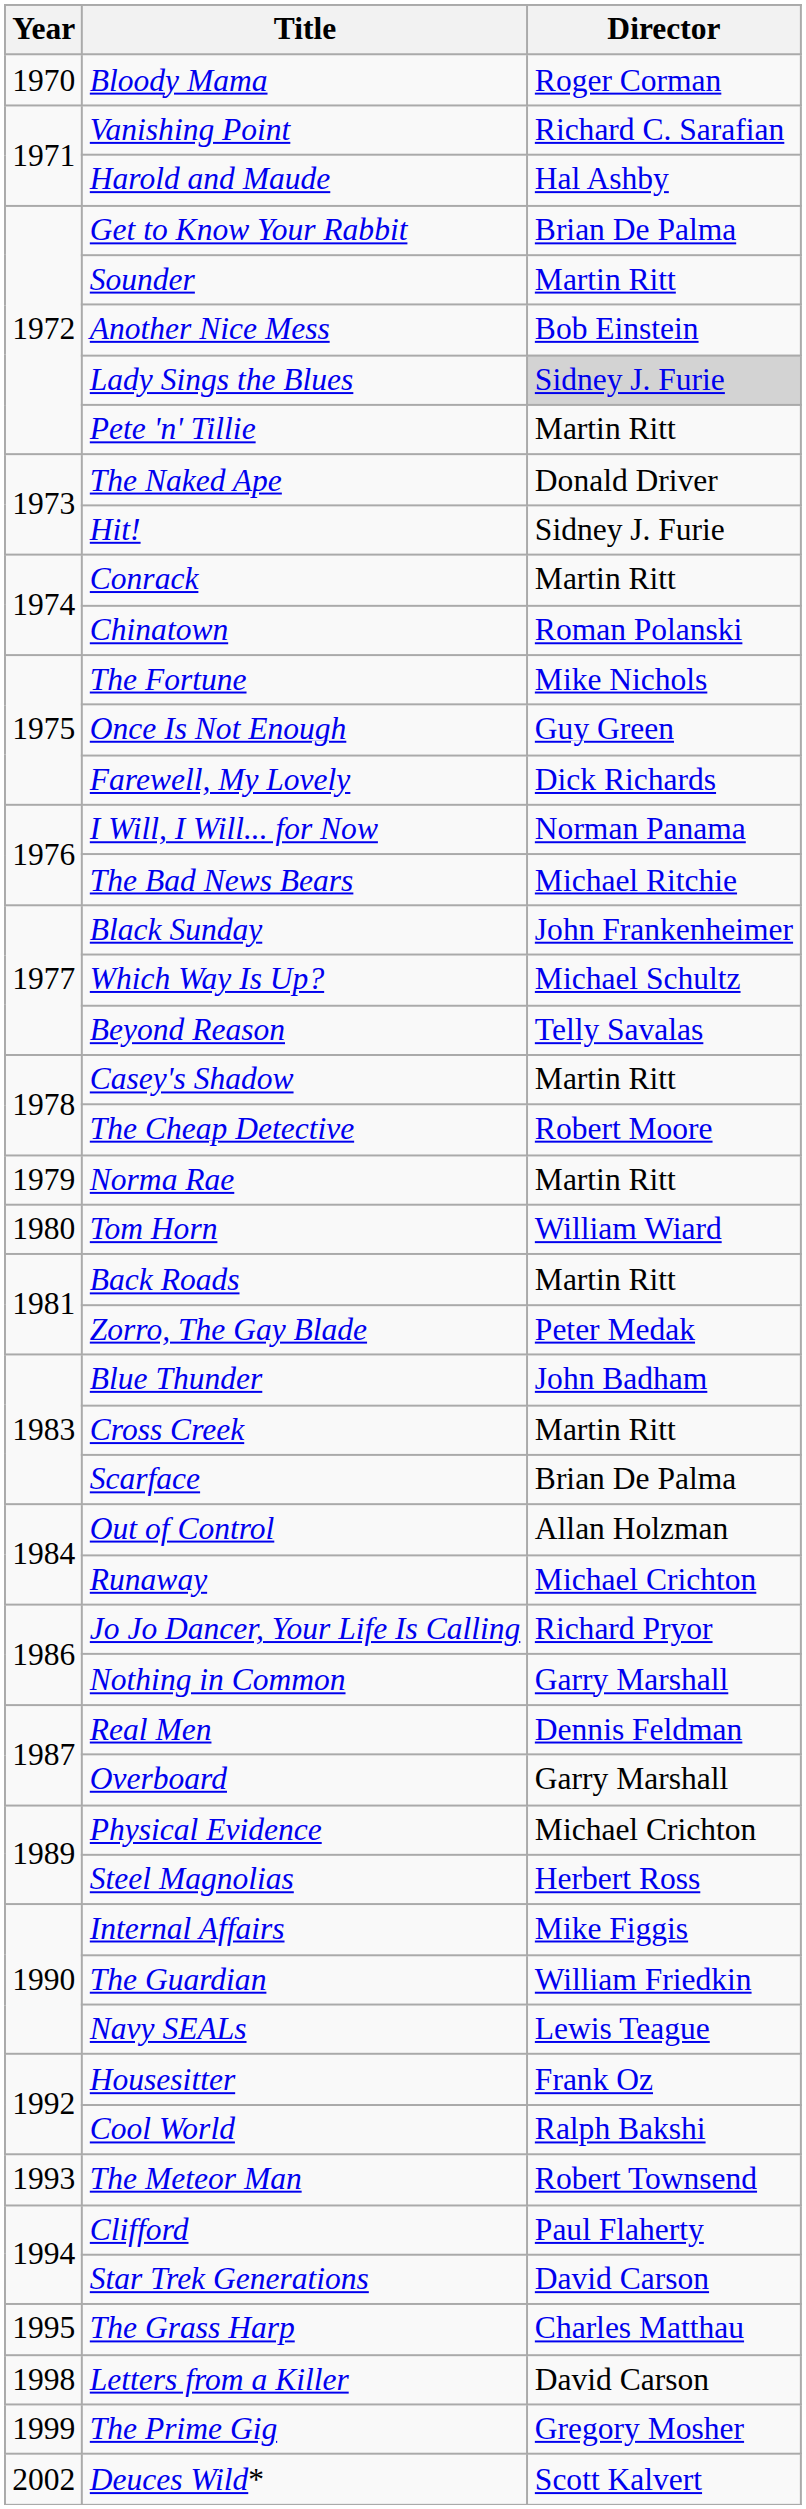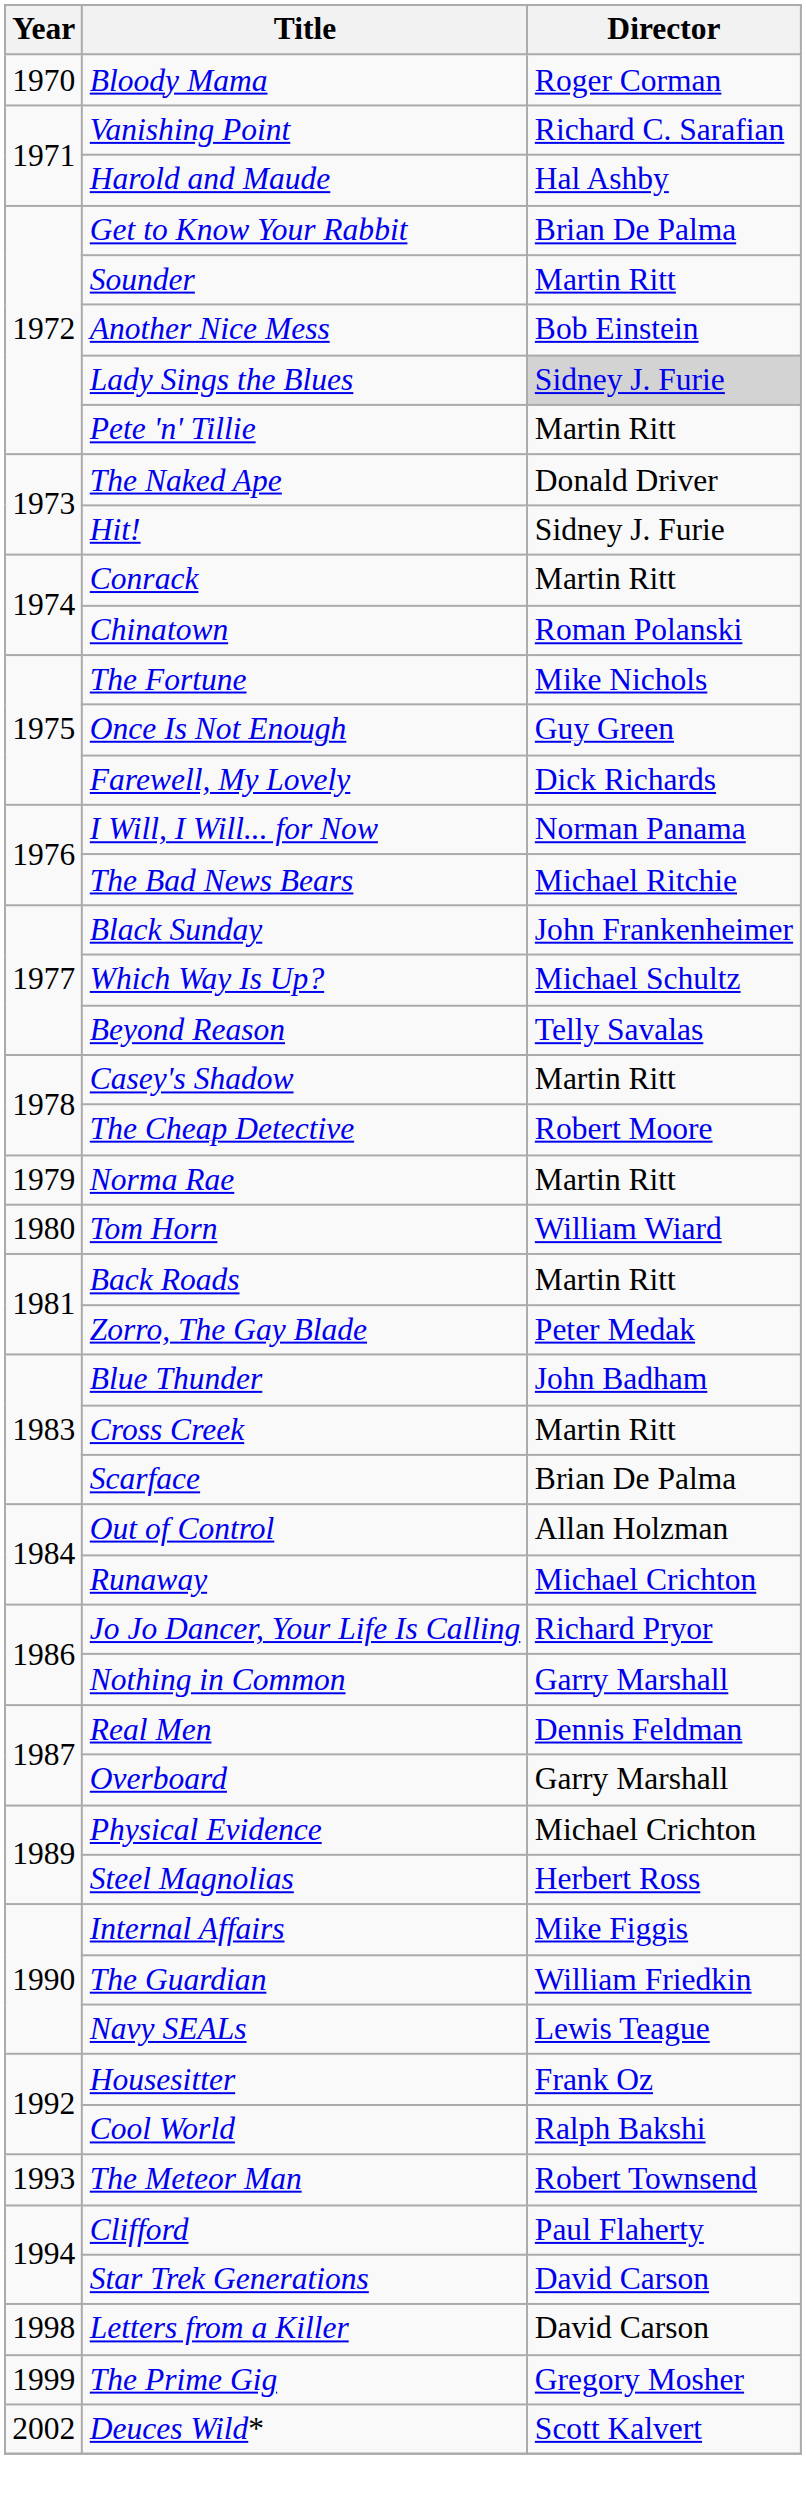 <table class="wikitable">
 <tr>
 <th>Year</th>
 <th>Title</th>
 <th>Director</th>
 </tr>
 <tr>
 <td>1970</td>
 <td><em><a href='#'>Bloody Mama</a></em></td>
 <td><a href='#'>Roger Corman</a></td>
 </tr>
 <tr>
 <td rowspan="2">1971</td>
 <td><em><a href='#'>Vanishing Point</a></em></td>
 <td><a href='#'>Richard C. Sarafian</a></td>
 </tr>
 <tr>
 <td><em><a href='#'>Harold and Maude</a></em></td>
 <td><a href='#'>Hal Ashby</a></td>
 </tr>
 <tr>
 <td rowspan="5">1972</td>
 <td><em><a href='#'>Get to Know Your Rabbit</a></em></td>
 <td><a href='#'>Brian De Palma</a></td>
 </tr>
 <tr>
 <td><em><a href='#'>Sounder</a></em></td>
 <td><a href='#'>Martin Ritt</a></td>
 </tr>
 <tr>
 <td><em><a href='#'>Another Nice Mess</a></em></td>
 <td><a href='#'>Bob Einstein</a></td>
 </tr>
 <tr>
 <td><em><a href='#'>Lady Sings the Blues</a></em></td>
 <td style="background: lightgrey;"><a href='#'>Sidney J. Furie</a></td>
 </tr>
 <tr>
 <td><em><a href='#'>Pete 'n' Tillie</a></em></td>
 <td>Martin Ritt</td>
 </tr>
 <tr>
 <td rowspan=2>1973</td>
 <td><em><a href='#'>The Naked Ape</a></em></td>
 <td>Donald Driver</td>
 </tr>
 <tr>
 <td><em><a href='#'>Hit!</a></em></td>
 <td>Sidney J. Furie</td>
 </tr>
 <tr>
 <td rowspan="2">1974</td>
 <td><em><a href='#'>Conrack</a></em></td>
 <td>Martin Ritt</td>
 </tr>
 <tr>
 <td><em><a href='#'>Chinatown</a></em></td>
 <td><a href='#'>Roman Polanski</a></td>
 </tr>
 <tr>
 <td rowspan="3">1975</td>
 <td><em><a href='#'>The Fortune</a></em></td>
 <td><a href='#'>Mike Nichols</a></td>
 </tr>
 <tr>
 <td><em><a href='#'>Once Is Not Enough</a></em></td>
 <td><a href='#'>Guy Green</a></td>
 </tr>
 <tr>
 <td><em><a href='#'>Farewell, My Lovely</a></em></td>
 <td><a href='#'>Dick Richards</a></td>
 </tr>
 <tr>
 <td rowspan="2">1976</td>
 <td><em><a href='#'>I Will, I Will... for Now</a></em></td>
 <td><a href='#'>Norman Panama</a></td>
 </tr>
 <tr>
 <td><em><a href='#'>The Bad News Bears</a></em></td>
 <td><a href='#'>Michael Ritchie</a></td>
 </tr>
 <tr>
 <td rowspan="3">1977</td>
 <td><em><a href='#'>Black Sunday</a></em></td>
 <td><a href='#'>John Frankenheimer</a></td>
 </tr>
 <tr>
 <td><em><a href='#'>Which Way Is Up?</a></em></td>
 <td><a href='#'>Michael Schultz</a></td>
 </tr>
 <tr>
 <td><em><a href='#'>Beyond Reason</a></em></td>
 <td><a href='#'>Telly Savalas</a></td>
 </tr>
 <tr>
 <td rowspan="2">1978</td>
 <td><em><a href='#'>Casey's Shadow</a></em></td>
 <td>Martin Ritt</td>
 </tr>
 <tr>
 <td><em><a href='#'>The Cheap Detective</a></em></td>
 <td><a href='#'>Robert Moore</a></td>
 </tr>
 <tr>
 <td>1979</td>
 <td><em><a href='#'>Norma Rae</a></em></td>
 <td>Martin Ritt</td>
 </tr>
 <tr>
 <td>1980</td>
 <td><em><a href='#'>Tom Horn</a></em></td>
 <td><a href='#'>William Wiard</a></td>
 </tr>
 <tr>
 <td rowspan="2">1981</td>
 <td><em><a href='#'>Back Roads</a></em></td>
 <td>Martin Ritt</td>
 </tr>
 <tr>
 <td><em><a href='#'>Zorro, The Gay Blade</a></em></td>
 <td><a href='#'>Peter Medak</a></td>
 </tr>
 <tr>
 <td rowspan="3">1983</td>
 <td><em><a href='#'>Blue Thunder</a></em></td>
 <td><a href='#'>John Badham</a></td>
 </tr>
 <tr>
 <td><em><a href='#'>Cross Creek</a></em></td>
 <td>Martin Ritt</td>
 </tr>
 <tr>
 <td><em><a href='#'>Scarface</a></em></td>
 <td>Brian De Palma</td>
 </tr>
 <tr>
 <td rowspan=2>1984</td>
 <td><em><a href='#'>Out of Control</a></em></td>
 <td>Allan Holzman</td>
 </tr>
 <tr>
 <td><em><a href='#'>Runaway</a></em></td>
 <td><a href='#'>Michael Crichton</a></td>
 </tr>
 <tr>
 <td rowspan="2">1986</td>
 <td><em><a href='#'>Jo Jo Dancer, Your Life Is Calling</a></em></td>
 <td><a href='#'>Richard Pryor</a></td>
 </tr>
 <tr>
 <td><em><a href='#'>Nothing in Common</a></em></td>
 <td><a href='#'>Garry Marshall</a></td>
 </tr>
 <tr>
 <td rowspan="2">1987</td>
 <td><em><a href='#'>Real Men</a></em></td>
 <td><a href='#'>Dennis Feldman</a></td>
 </tr>
 <tr>
 <td><em><a href='#'>Overboard</a></em></td>
 <td>Garry Marshall</td>
 </tr>
 <tr>
 <td rowspan="2">1989</td>
 <td><em><a href='#'>Physical Evidence</a></em></td>
 <td>Michael Crichton</td>
 </tr>
 <tr>
 <td><em><a href='#'>Steel Magnolias</a></em></td>
 <td><a href='#'>Herbert Ross</a></td>
 </tr>
 <tr>
 <td rowspan="3">1990</td>
 <td><em><a href='#'>Internal Affairs</a></em></td>
 <td><a href='#'>Mike Figgis</a></td>
 </tr>
 <tr>
 <td><em><a href='#'>The Guardian</a></em></td>
 <td><a href='#'>William Friedkin</a></td>
 </tr>
 <tr>
 <td><em><a href='#'>Navy SEALs</a></em></td>
 <td><a href='#'>Lewis Teague</a></td>
 </tr>
 <tr>
 <td rowspan="2">1992</td>
 <td><em><a href='#'>Housesitter</a></em></td>
 <td><a href='#'>Frank Oz</a></td>
 </tr>
 <tr>
 <td><em><a href='#'>Cool World</a></em></td>
 <td><a href='#'>Ralph Bakshi</a></td>
 </tr>
 <tr>
 <td>1993</td>
 <td><em><a href='#'>The Meteor Man</a></em></td>
 <td><a href='#'>Robert Townsend</a></td>
 </tr>
 <tr>
 <td rowspan="2">1994</td>
 <td><em><a href='#'>Clifford</a></em></td>
 <td><a href='#'>Paul Flaherty</a></td>
 </tr>
 <tr>
 <td><em><a href='#'>Star Trek Generations</a></em></td>
 <td><a href='#'>David Carson</a></td>
 </tr>
 <tr>
-<td>1995</td>
-<td><em><a href='#'>The Grass Harp</a></em></td>
-<td><a href='#'>Charles Matthau</a></td>
-</tr>
-<tr>
 <td>1998</td>
 <td><em><a href='#'>Letters from a Killer</a></em></td>
 <td>David Carson</td>
 </tr>
 <tr>
 <td>1999</td>
 <td><em><a href='#'>The Prime Gig</a></em></td>
 <td><a href='#'>Gregory Mosher</a></td>
 </tr>
 <tr>
 <td>2002</td>
 <td><em><a href='#'>Deuces Wild</a></em>*</td>
 <td><a href='#'>Scott Kalvert</a></td>
 </tr>
 <tr>
 </tr>
 </table>
